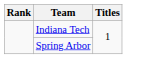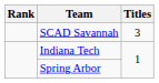 <table class="wikitable sortable" style="text-align:center">
 <tr>
 <th>Rank</th>
 <th>Team</th>
 <th>Titles</th>
+</tr>
+<tr>
+<td></td>
+<td align=left><a href='#'>SCAD Savannah</a></td>
+<td>3</td>
 </tr>
 <tr>
 <td rowspan=2></td>
 <td align=left><a href='#'>Indiana Tech</a></td>
 <td rowspan=2>1</td>
 </tr>
 <tr>
 <td align=left><a href='#'>Spring Arbor</a></td>
 </tr>
 </table>
